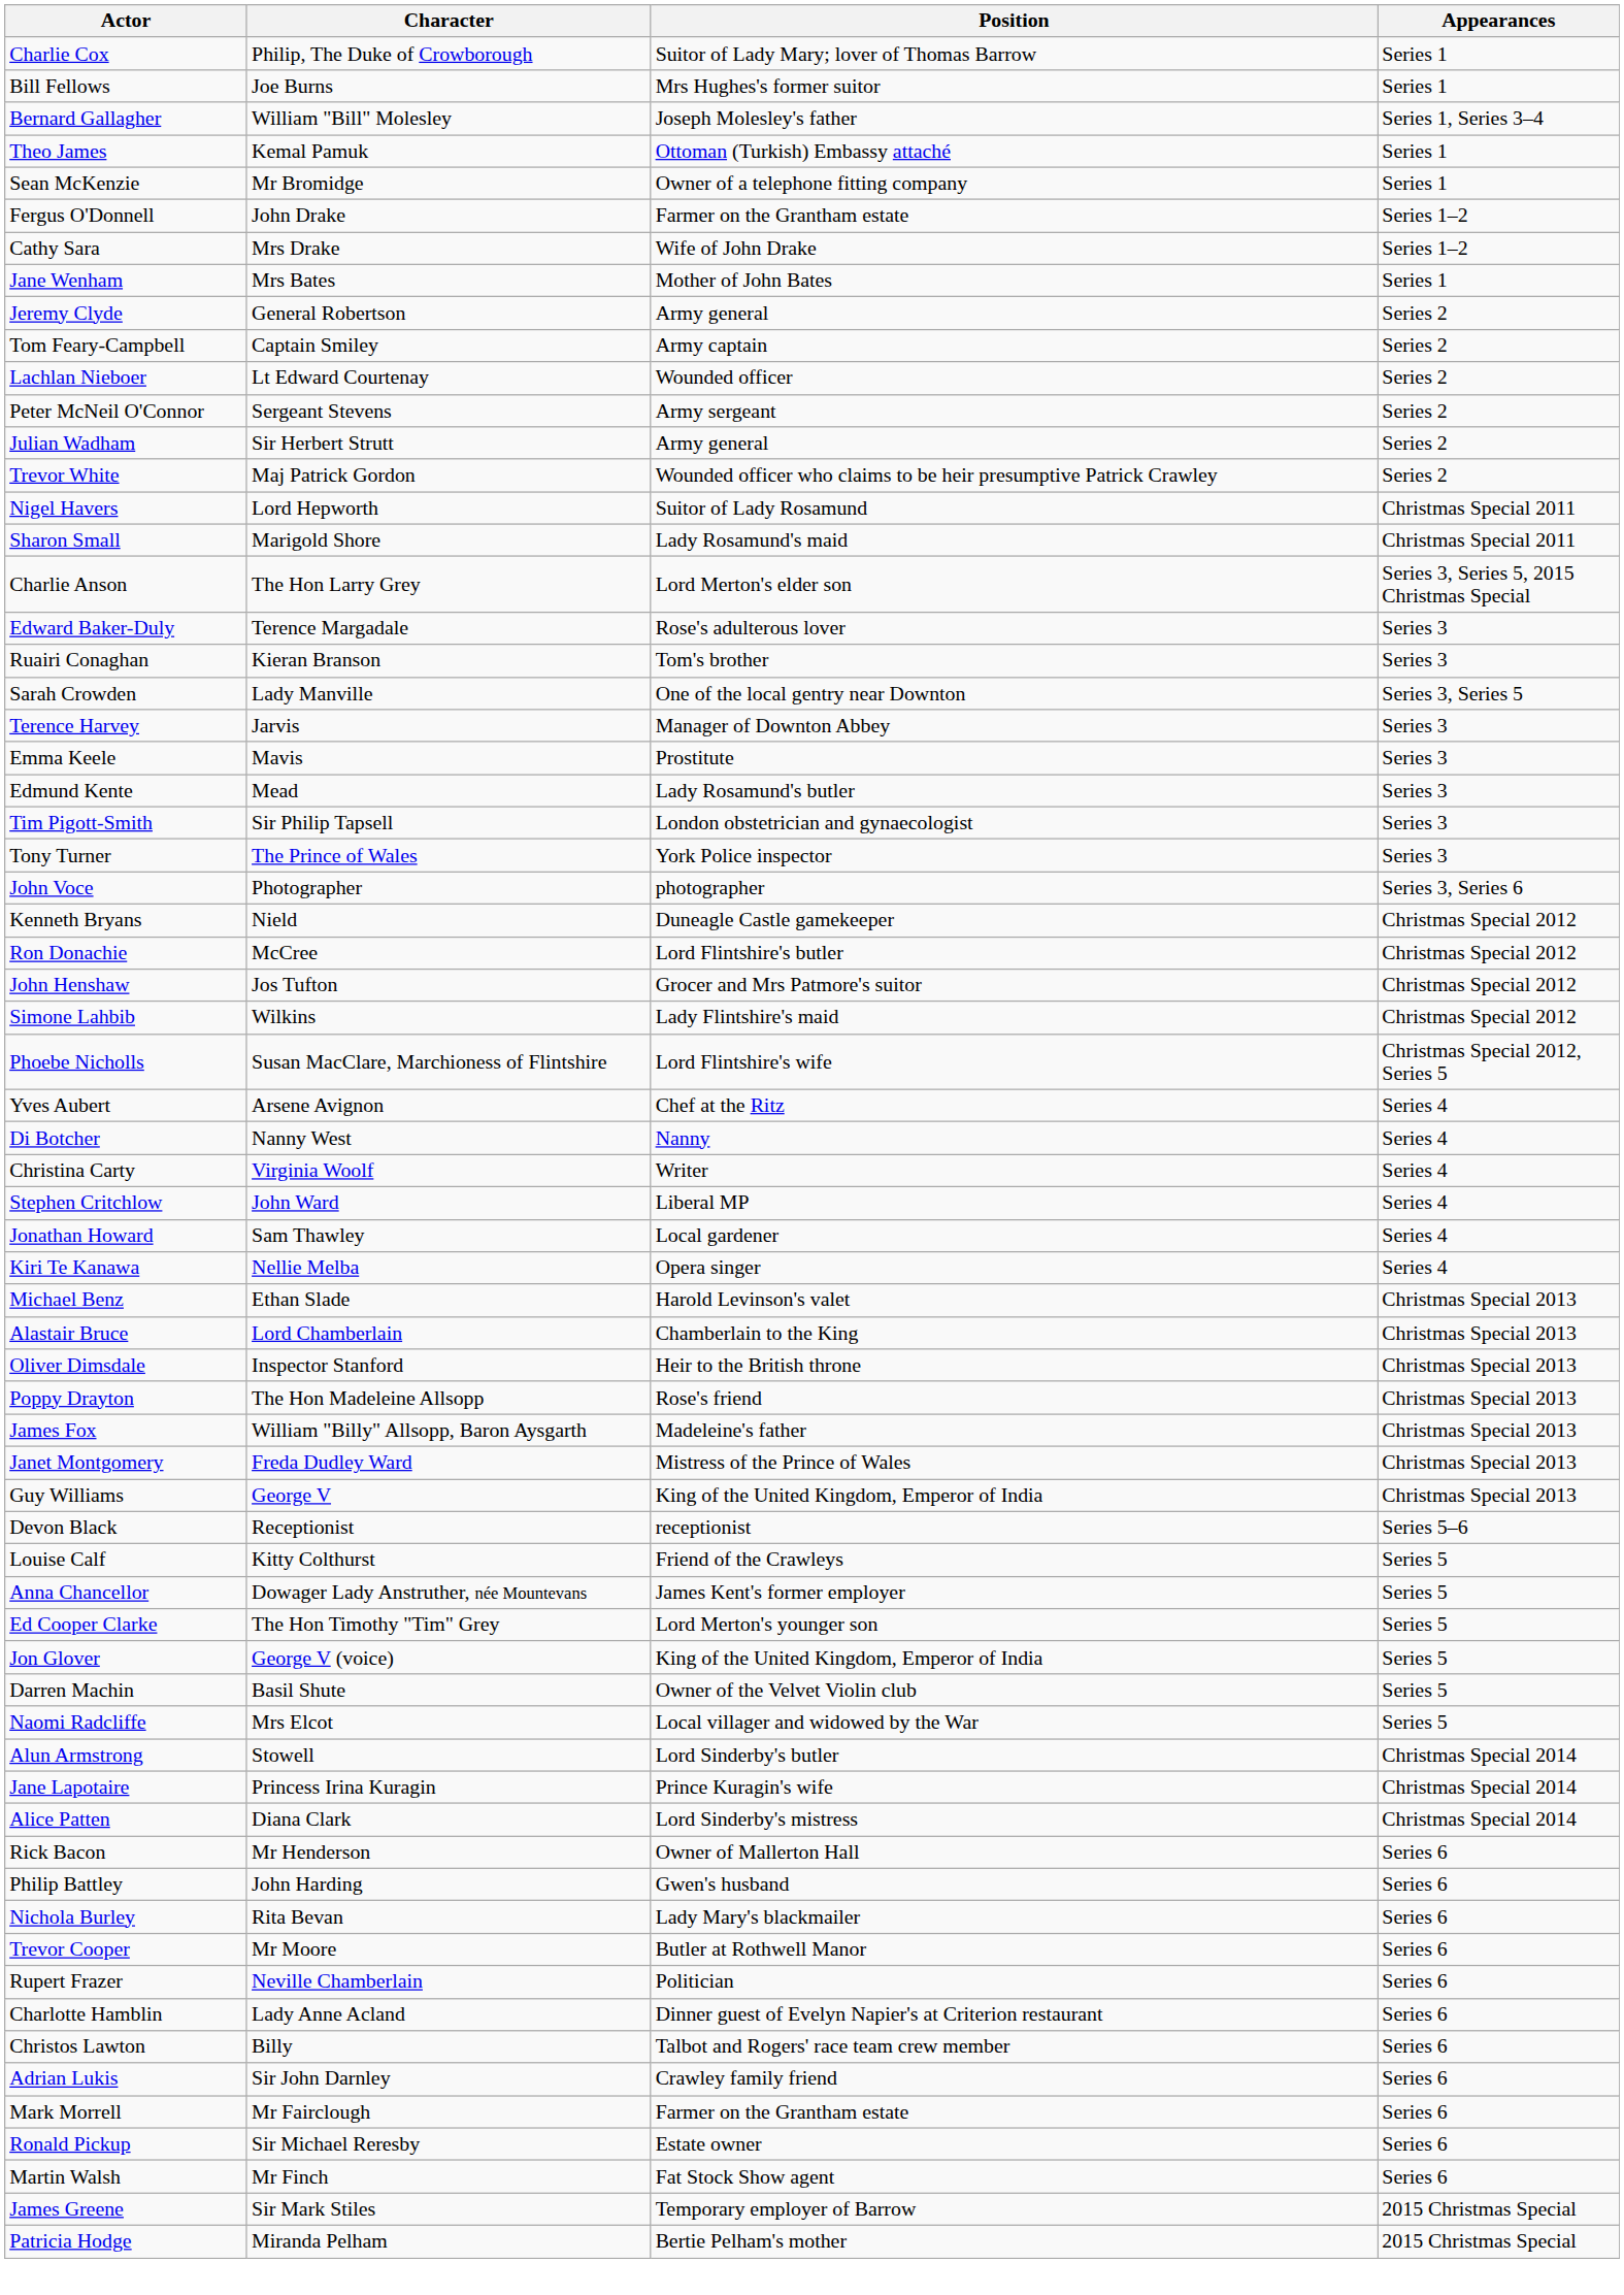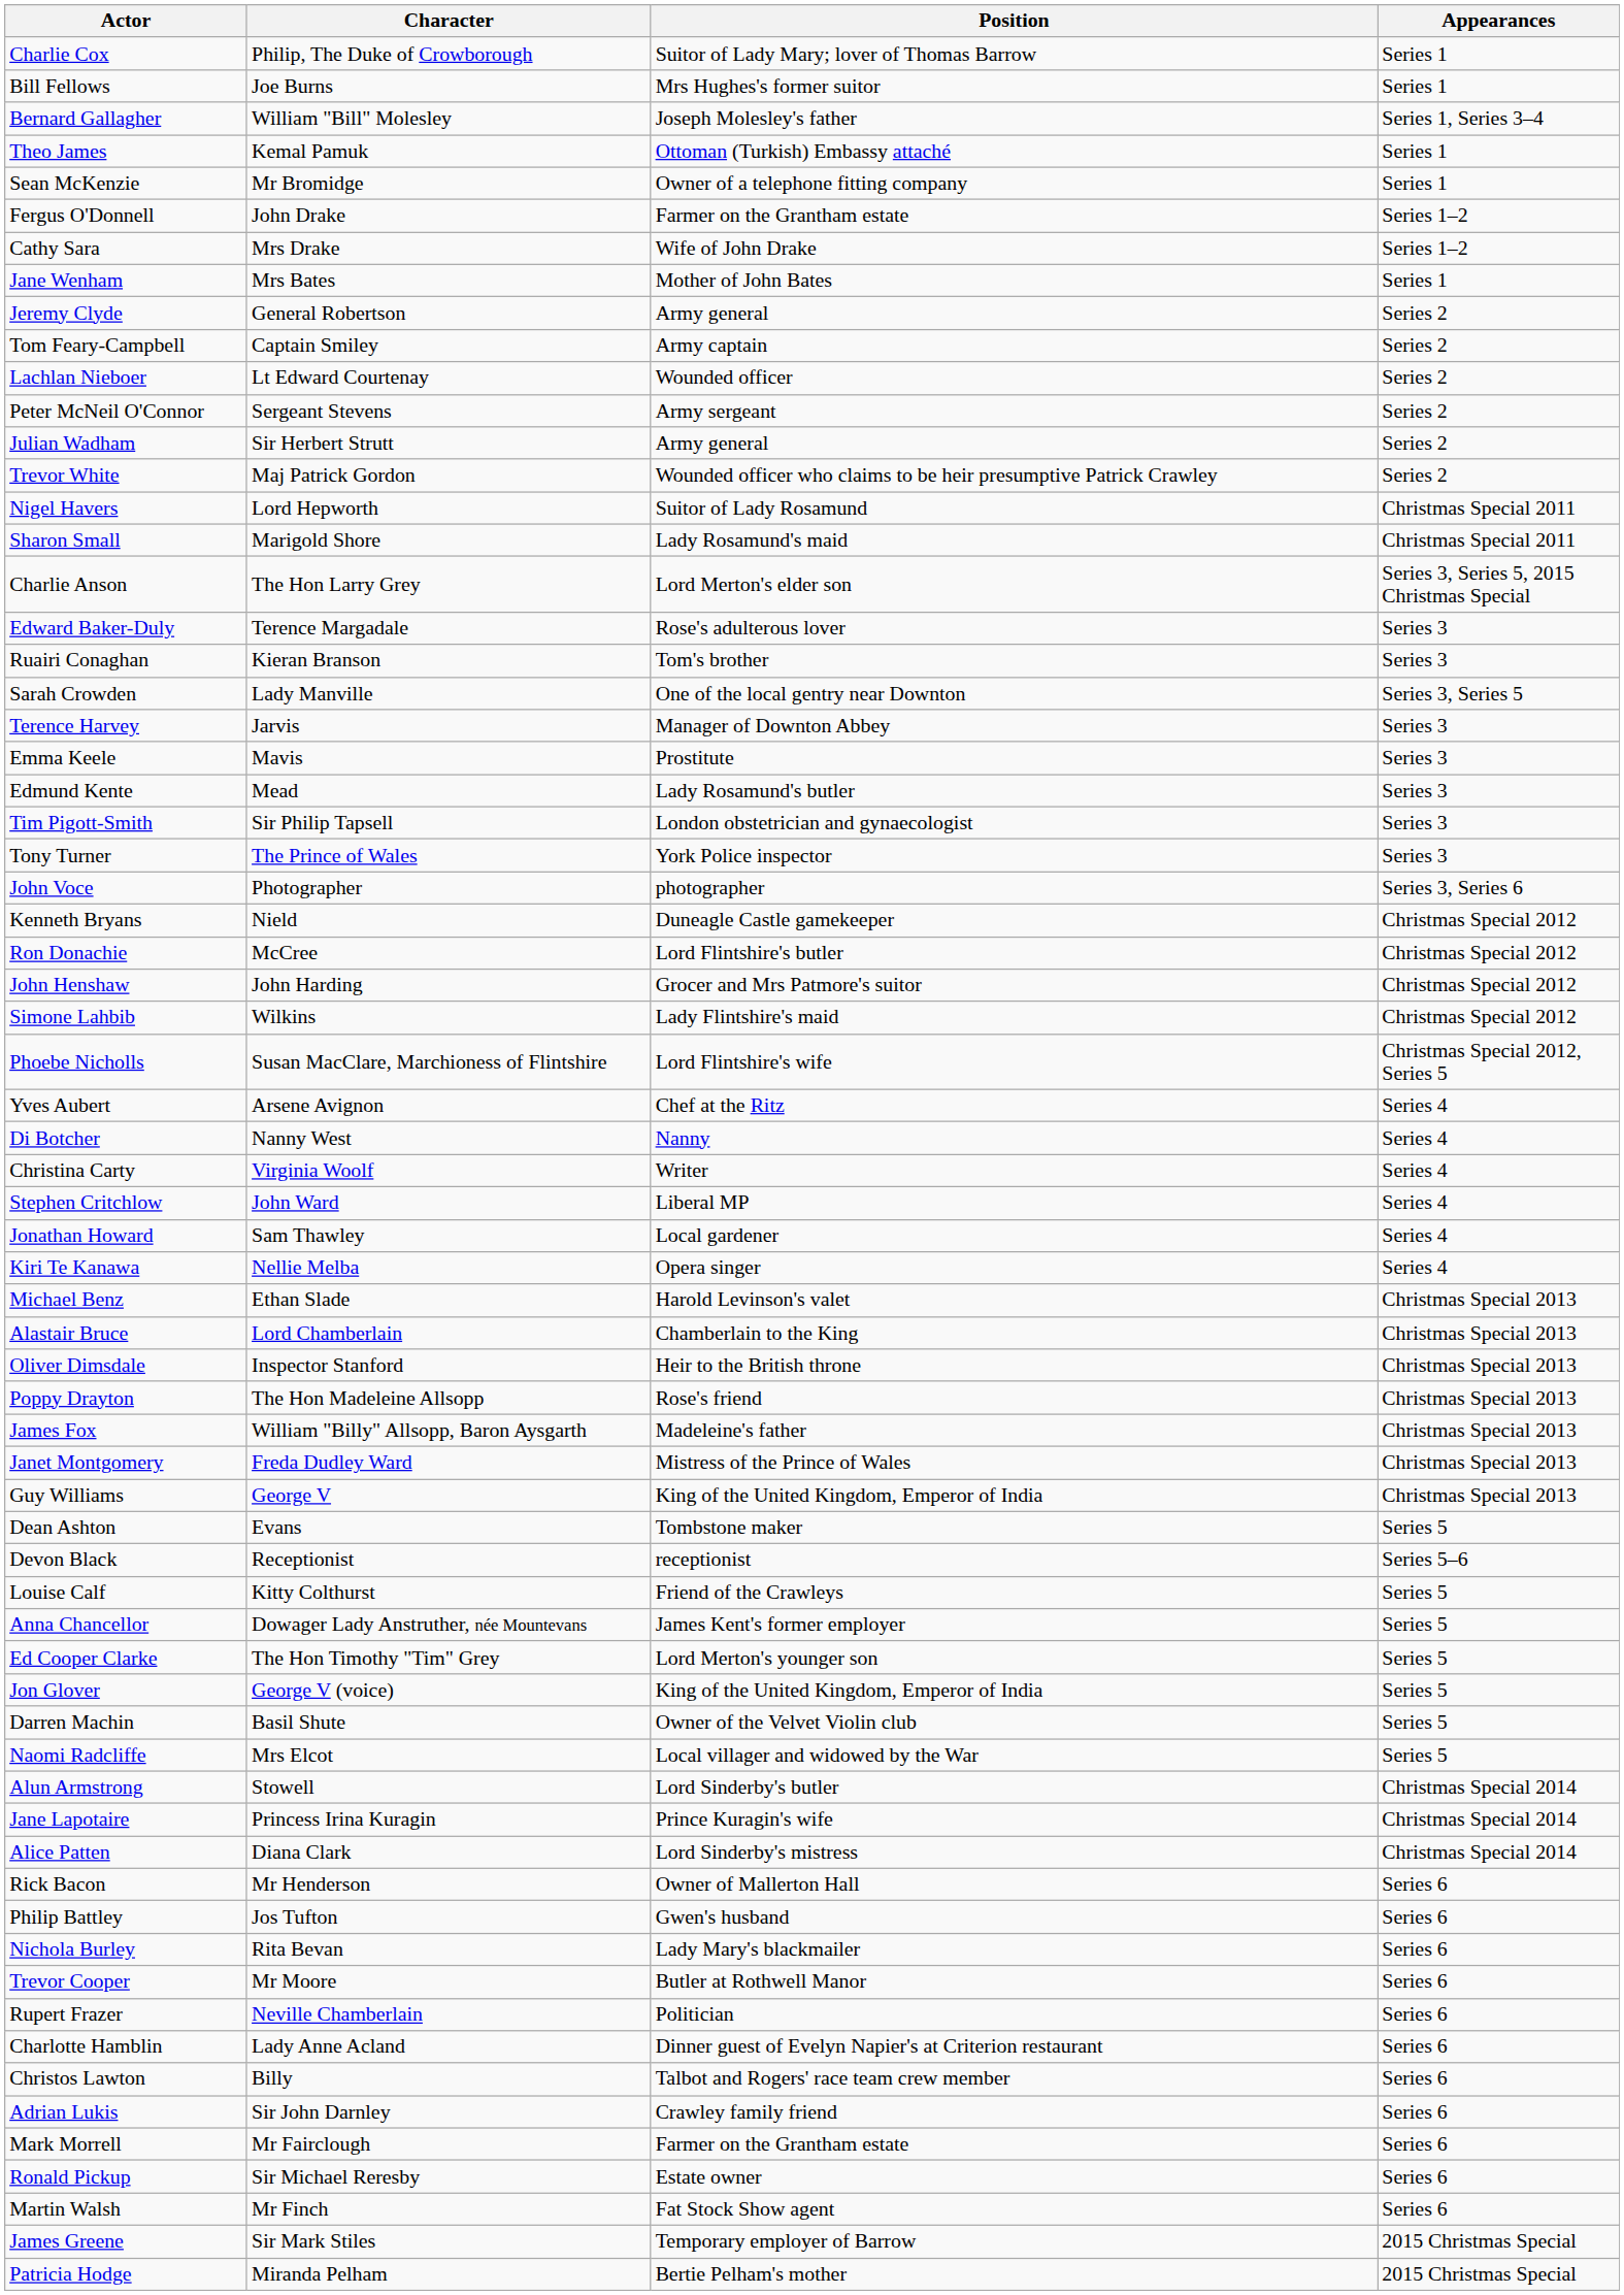 <table class="wikitable" style="width:100%;">
 <tr>
 <th style="width:15%;">Actor</th>
 <th style="width:25%;">Character</th>
 <th style="width:45%;">Position</th>
 <th style="width:15%;">Appearances</th>
 </tr>
 <tr>
 <td><a href='#'>Charlie Cox</a></td>
 <td>Philip, The Duke of <a href='#'>Crowborough</a></td>
 <td>Suitor of Lady Mary; lover of Thomas Barrow</td>
 <td>Series 1</td>
 </tr>
 <tr>
 <td>Bill Fellows</td>
 <td>Joe Burns</td>
 <td>Mrs Hughes's former suitor</td>
 <td>Series 1</td>
 </tr>
 <tr>
 <td><a href='#'>Bernard Gallagher</a></td>
 <td>William "Bill" Molesley</td>
 <td>Joseph Molesley's father</td>
 <td>Series 1, Series 3–4</td>
 </tr>
 <tr>
 <td><a href='#'>Theo James</a></td>
 <td>Kemal Pamuk</td>
 <td><a href='#'>Ottoman</a> (Turkish) Embassy <a href='#'>attaché</a></td>
 <td>Series 1</td>
 </tr>
 <tr>
 <td>Sean McKenzie</td>
 <td>Mr Bromidge</td>
 <td>Owner of a telephone fitting company</td>
 <td>Series 1</td>
 </tr>
 <tr>
 <td>Fergus O'Donnell</td>
 <td>John Drake</td>
 <td>Farmer on the Grantham estate</td>
 <td>Series 1–2</td>
 </tr>
 <tr>
 <td>Cathy Sara</td>
 <td>Mrs Drake</td>
 <td>Wife of John Drake</td>
 <td>Series 1–2</td>
 </tr>
 <tr>
 <td><a href='#'>Jane Wenham</a></td>
 <td>Mrs Bates</td>
 <td>Mother of John Bates</td>
 <td>Series 1</td>
 </tr>
 <tr>
 <td><a href='#'>Jeremy Clyde</a></td>
 <td>General Robertson</td>
 <td>Army general</td>
 <td>Series 2</td>
 </tr>
 <tr>
 <td>Tom Feary-Campbell</td>
 <td>Captain Smiley</td>
 <td>Army captain</td>
 <td>Series 2</td>
 </tr>
 <tr>
 <td><a href='#'>Lachlan Nieboer</a></td>
 <td>Lt Edward Courtenay</td>
 <td>Wounded officer</td>
 <td>Series 2</td>
 </tr>
 <tr>
 <td>Peter McNeil O'Connor</td>
 <td>Sergeant Stevens</td>
 <td>Army sergeant</td>
 <td>Series 2</td>
 </tr>
 <tr>
 <td><a href='#'>Julian Wadham</a></td>
 <td>Sir Herbert Strutt</td>
 <td>Army general</td>
 <td>Series 2</td>
 </tr>
 <tr>
 <td><a href='#'>Trevor White</a></td>
 <td>Maj Patrick Gordon</td>
 <td>Wounded officer who claims to be heir presumptive Patrick Crawley</td>
 <td>Series 2</td>
 </tr>
 <tr>
 <td><a href='#'>Nigel Havers</a></td>
 <td>Lord Hepworth</td>
 <td>Suitor of Lady Rosamund</td>
 <td>Christmas Special 2011</td>
 </tr>
 <tr>
 <td><a href='#'>Sharon Small</a></td>
 <td>Marigold Shore</td>
 <td>Lady Rosamund's maid</td>
 <td>Christmas Special 2011</td>
 </tr>
 <tr>
 <td>Charlie Anson</td>
 <td>The Hon Larry Grey</td>
 <td>Lord Merton's elder son</td>
 <td>Series 3, Series 5, 2015 Christmas Special</td>
 </tr>
 <tr>
 <td><a href='#'>Edward Baker-Duly</a></td>
 <td>Terence Margadale</td>
 <td>Rose's adulterous lover</td>
 <td>Series 3</td>
 </tr>
 <tr>
 <td>Ruairi Conaghan</td>
 <td>Kieran Branson</td>
 <td>Tom's brother</td>
 <td>Series 3</td>
 </tr>
 <tr>
 <td>Sarah Crowden</td>
 <td>Lady Manville</td>
 <td>One of the local gentry near Downton</td>
 <td>Series 3, Series 5</td>
 </tr>
 <tr>
 <td><a href='#'>Terence Harvey</a></td>
 <td>Jarvis</td>
 <td>Manager of Downton Abbey</td>
 <td>Series 3</td>
 </tr>
 <tr>
 <td>Emma Keele</td>
 <td>Mavis</td>
 <td>Prostitute</td>
 <td>Series 3</td>
 </tr>
 <tr>
 <td>Edmund Kente</td>
 <td>Mead</td>
 <td>Lady Rosamund's butler</td>
 <td>Series 3</td>
 </tr>
 <tr>
 <td><a href='#'>Tim Pigott-Smith</a></td>
 <td>Sir Philip Tapsell</td>
 <td>London obstetrician and gynaecologist</td>
 <td>Series 3</td>
 </tr>
 <tr>
 <td>Tony Turner</td>
 <td><a href='#'>The Prince of Wales</a></td>
 <td>York Police inspector</td>
 <td>Series 3</td>
 </tr>
 <tr>
 <td><a href='#'>John Voce</a></td>
 <td>Photographer</td>
 <td>photographer</td>
 <td>Series 3, Series 6</td>
 </tr>
 <tr>
 <td>Kenneth Bryans</td>
 <td>Nield</td>
 <td>Duneagle Castle gamekeeper</td>
 <td>Christmas Special 2012</td>
 </tr>
 <tr>
 <td><a href='#'>Ron Donachie</a></td>
 <td>McCree</td>
 <td>Lord Flintshire's butler</td>
 <td>Christmas Special 2012</td>
 </tr>
 <tr>
 <td><a href='#'>John Henshaw</a></td>
-<td>Jos Tufton</td>
+<td>John Harding</td>
 <td>Grocer and Mrs Patmore's suitor</td>
 <td>Christmas Special 2012</td>
 </tr>
 <tr>
 <td><a href='#'>Simone Lahbib</a></td>
 <td>Wilkins</td>
 <td>Lady Flintshire's maid</td>
 <td>Christmas Special 2012</td>
 </tr>
 <tr>
 <td><a href='#'>Phoebe Nicholls</a></td>
 <td>Susan MacClare, Marchioness of Flintshire</td>
 <td>Lord Flintshire's wife</td>
 <td>Christmas Special 2012, Series 5</td>
 </tr>
 <tr>
 <td>Yves Aubert</td>
 <td>Arsene Avignon</td>
 <td>Chef at the <a href='#'>Ritz</a></td>
 <td>Series 4</td>
 </tr>
 <tr>
 <td><a href='#'>Di Botcher</a></td>
 <td>Nanny West</td>
 <td><a href='#'>Nanny</a></td>
 <td>Series 4</td>
 </tr>
 <tr>
 <td>Christina Carty</td>
 <td><a href='#'>Virginia Woolf</a></td>
 <td>Writer</td>
 <td>Series 4</td>
 </tr>
 <tr>
 <td><a href='#'>Stephen Critchlow</a></td>
 <td><a href='#'>John Ward</a></td>
 <td>Liberal MP</td>
 <td>Series 4</td>
 </tr>
 <tr>
 <td><a href='#'>Jonathan Howard</a></td>
 <td>Sam Thawley</td>
 <td>Local gardener</td>
 <td>Series 4</td>
 </tr>
 <tr>
 <td><a href='#'>Kiri Te Kanawa</a></td>
 <td><a href='#'>Nellie Melba</a></td>
 <td>Opera singer</td>
 <td>Series 4</td>
 </tr>
 <tr>
 <td><a href='#'>Michael Benz</a></td>
 <td>Ethan Slade</td>
 <td>Harold Levinson's valet</td>
 <td>Christmas Special 2013</td>
 </tr>
 <tr>
 <td><a href='#'>Alastair Bruce</a></td>
 <td><a href='#'>Lord Chamberlain</a></td>
 <td>Chamberlain to the King</td>
 <td>Christmas Special 2013</td>
 </tr>
 <tr>
 <td><a href='#'>Oliver Dimsdale</a></td>
 <td>Inspector Stanford</td>
 <td>Heir to the British throne</td>
 <td>Christmas Special 2013</td>
 </tr>
 <tr>
 <td><a href='#'>Poppy Drayton</a></td>
 <td>The Hon Madeleine Allsopp</td>
 <td>Rose's friend</td>
 <td>Christmas Special 2013</td>
 </tr>
 <tr>
 <td><a href='#'>James Fox</a></td>
 <td>William "Billy" Allsopp, Baron Aysgarth</td>
 <td>Madeleine's father</td>
 <td>Christmas Special 2013</td>
 </tr>
 <tr>
 <td><a href='#'>Janet Montgomery</a></td>
 <td><a href='#'>Freda Dudley Ward</a></td>
 <td>Mistress of the Prince of Wales</td>
 <td>Christmas Special 2013</td>
 </tr>
 <tr>
 <td>Guy Williams</td>
 <td><a href='#'>George V</a></td>
 <td>King of the United Kingdom, Emperor of India</td>
 <td>Christmas Special 2013</td>
 </tr>
 <tr>
+<td>Dean Ashton</td>
+<td>Evans</td>
+<td>Tombstone maker</td>
+<td>Series 5</td>
+</tr>
+<tr>
 <td>Devon Black</td>
 <td>Receptionist</td>
 <td>receptionist</td>
 <td>Series 5–6</td>
 </tr>
 <tr>
 <td>Louise Calf</td>
 <td>Kitty Colthurst</td>
 <td>Friend of the Crawleys</td>
 <td>Series 5</td>
 </tr>
 <tr>
 <td><a href='#'>Anna Chancellor</a></td>
 <td>Dowager Lady Anstruther, <small>née Mountevans</small></td>
 <td>James Kent's former employer</td>
 <td>Series 5</td>
 </tr>
 <tr>
 <td><a href='#'>Ed Cooper Clarke</a></td>
 <td>The Hon Timothy "Tim" Grey</td>
 <td>Lord Merton's younger son</td>
 <td>Series 5</td>
 </tr>
 <tr>
 <td><a href='#'>Jon Glover</a></td>
 <td><a href='#'>George V</a> (voice)</td>
 <td>King of the United Kingdom, Emperor of India</td>
 <td>Series 5</td>
 </tr>
 <tr>
 <td>Darren Machin</td>
 <td>Basil Shute</td>
 <td>Owner of the Velvet Violin club</td>
 <td>Series 5</td>
 </tr>
 <tr>
 <td><a href='#'>Naomi Radcliffe</a></td>
 <td>Mrs Elcot</td>
 <td>Local villager and widowed by the War</td>
 <td>Series 5</td>
 </tr>
 <tr>
 <td><a href='#'>Alun Armstrong</a></td>
 <td>Stowell</td>
 <td>Lord Sinderby's butler</td>
 <td>Christmas Special 2014</td>
 </tr>
 <tr>
 <td><a href='#'>Jane Lapotaire</a></td>
 <td>Princess Irina Kuragin</td>
 <td>Prince Kuragin's wife</td>
 <td>Christmas Special 2014</td>
 </tr>
 <tr>
 <td><a href='#'>Alice Patten</a></td>
 <td>Diana Clark</td>
 <td>Lord Sinderby's mistress</td>
 <td>Christmas Special 2014</td>
 </tr>
 <tr>
 <td>Rick Bacon</td>
 <td>Mr Henderson</td>
 <td>Owner of Mallerton Hall</td>
 <td>Series 6</td>
 </tr>
 <tr>
 <td>Philip Battley</td>
-<td>John Harding</td>
+<td>Jos Tufton</td>
 <td>Gwen's husband</td>
 <td>Series 6</td>
 </tr>
 <tr>
 <td><a href='#'>Nichola Burley</a></td>
 <td>Rita Bevan</td>
 <td>Lady Mary's blackmailer</td>
 <td>Series 6</td>
 </tr>
 <tr>
 <td><a href='#'>Trevor Cooper</a></td>
 <td>Mr Moore</td>
 <td>Butler at Rothwell Manor</td>
 <td>Series 6</td>
 </tr>
 <tr>
 <td>Rupert Frazer</td>
 <td><a href='#'>Neville Chamberlain</a></td>
 <td>Politician</td>
 <td>Series 6</td>
 </tr>
 <tr>
 <td>Charlotte Hamblin</td>
 <td>Lady Anne Acland</td>
 <td>Dinner guest of Evelyn Napier's at Criterion restaurant</td>
 <td>Series 6</td>
 </tr>
 <tr>
 <td>Christos Lawton</td>
 <td>Billy</td>
 <td>Talbot and Rogers' race team crew member</td>
 <td>Series 6</td>
 </tr>
 <tr>
 <td><a href='#'>Adrian Lukis</a></td>
 <td>Sir John Darnley</td>
 <td>Crawley family friend</td>
 <td>Series 6</td>
 </tr>
 <tr>
 <td>Mark Morrell</td>
 <td>Mr Fairclough</td>
 <td>Farmer on the Grantham estate</td>
 <td>Series 6</td>
 </tr>
 <tr>
 <td><a href='#'>Ronald Pickup</a></td>
 <td>Sir Michael Reresby</td>
 <td>Estate owner</td>
 <td>Series 6</td>
 </tr>
 <tr>
 <td>Martin Walsh</td>
 <td>Mr Finch</td>
 <td>Fat Stock Show agent</td>
 <td>Series 6</td>
 </tr>
 <tr>
 <td><a href='#'>James Greene</a></td>
 <td>Sir Mark Stiles</td>
 <td>Temporary employer of Barrow</td>
 <td>2015 Christmas Special</td>
 </tr>
 <tr>
 <td><a href='#'>Patricia Hodge</a></td>
 <td>Miranda Pelham</td>
 <td>Bertie Pelham's mother</td>
 <td>2015 Christmas Special</td>
 </tr>
 </table>
